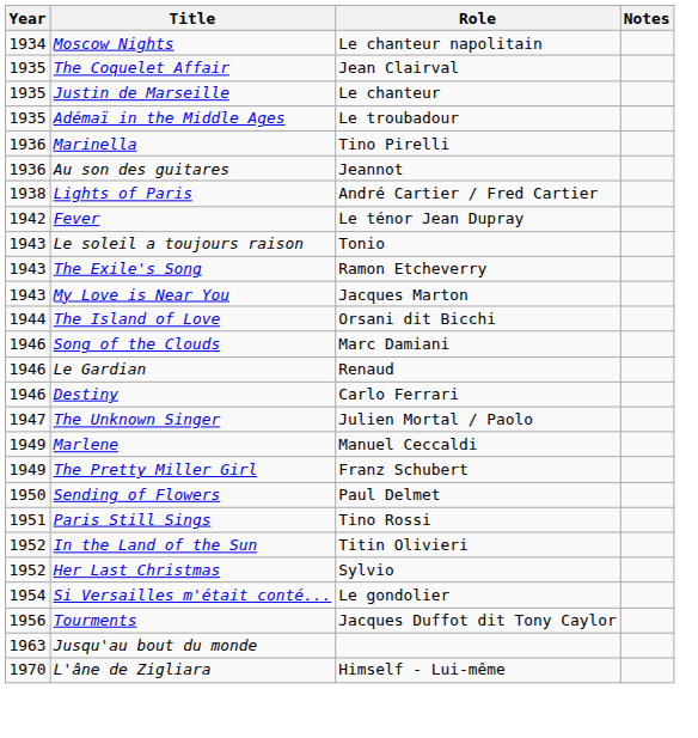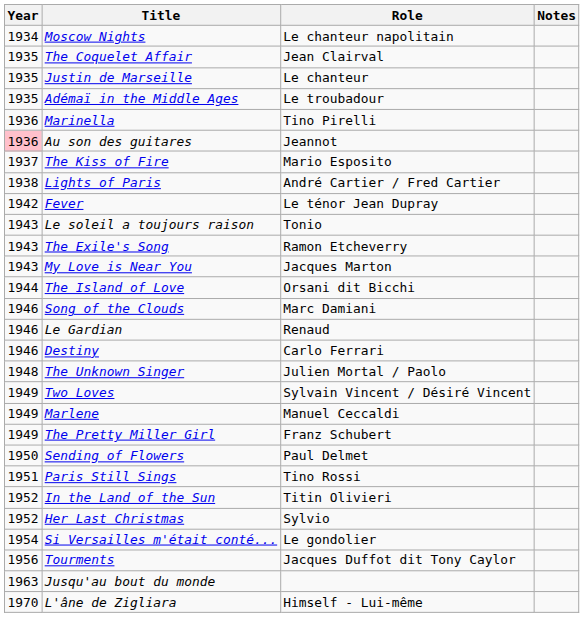 <table class="wikitable">
 <tr>
 <th>Year</th>
 <th>Title</th>
 <th>Role</th>
 <th>Notes</th>
 </tr>
 <tr>
 <td>1934</td>
 <td><em><a href='#'>Moscow Nights</a></em></td>
 <td>Le chanteur napolitain</td>
 <td></td>
 </tr>
 <tr>
 <td>1935</td>
 <td><em><a href='#'>The Coquelet Affair</a></em></td>
 <td>Jean Clairval</td>
 <td></td>
 </tr>
 <tr>
 <td>1935</td>
 <td><em><a href='#'>Justin de Marseille</a></em></td>
 <td>Le chanteur</td>
 <td></td>
 </tr>
 <tr>
 <td>1935</td>
 <td><em><a href='#'>Adémaï in the Middle Ages</a></em></td>
 <td>Le troubadour</td>
 <td></td>
 </tr>
 <tr>
 <td>1936</td>
 <td><em><a href='#'>Marinella</a></em></td>
 <td>Tino Pirelli</td>
 <td></td>
 </tr>
 <tr>
-<td>1936</td>
+<td style="background: pink;">1936</td>
 <td><em>Au son des guitares</em></td>
 <td>Jeannot</td>
+<td></td>
+</tr>
+<tr>
+<td>1937</td>
+<td><em><a href='#'>The Kiss of Fire</a></em></td>
+<td>Mario Esposito</td>
 <td></td>
 </tr>
 <tr>
 <td>1938</td>
 <td><em><a href='#'>Lights of Paris</a></em></td>
 <td>André Cartier / Fred Cartier</td>
 <td></td>
 </tr>
 <tr>
 <td>1942</td>
 <td><em><a href='#'>Fever</a></em></td>
 <td>Le ténor Jean Dupray</td>
 <td></td>
 </tr>
 <tr>
 <td>1943</td>
 <td><em>Le soleil a toujours raison</em></td>
 <td>Tonio</td>
 <td></td>
 </tr>
 <tr>
 <td>1943</td>
 <td><em><a href='#'>The Exile's Song</a></em></td>
 <td>Ramon Etcheverry</td>
 <td></td>
 </tr>
 <tr>
 <td>1943</td>
 <td><em><a href='#'>My Love is Near You</a></em></td>
 <td>Jacques Marton</td>
 <td></td>
 </tr>
 <tr>
 <td>1944</td>
 <td><em><a href='#'>The Island of Love</a></em></td>
 <td>Orsani dit Bicchi</td>
 <td></td>
 </tr>
 <tr>
 <td>1946</td>
 <td><em><a href='#'>Song of the Clouds</a></em></td>
 <td>Marc Damiani</td>
 <td></td>
 </tr>
 <tr>
 <td>1946</td>
 <td><em>Le Gardian</em></td>
 <td>Renaud</td>
 <td></td>
 </tr>
 <tr>
 <td>1946</td>
 <td><em><a href='#'>Destiny</a></em></td>
 <td>Carlo Ferrari</td>
 <td></td>
 </tr>
 <tr>
-<td>1947</td>
+<td>1948</td>
 <td><em><a href='#'>The Unknown Singer</a></em></td>
 <td>Julien Mortal / Paolo</td>
+<td></td>
+</tr>
+<tr>
+<td>1949</td>
+<td><em><a href='#'>Two Loves</a></em></td>
+<td>Sylvain Vincent / Désiré Vincent</td>
 <td></td>
 </tr>
 <tr>
 <td>1949</td>
 <td><em><a href='#'>Marlene</a></em></td>
 <td>Manuel Ceccaldi</td>
 <td></td>
 </tr>
 <tr>
 <td>1949</td>
 <td><em><a href='#'>The Pretty Miller Girl</a></em></td>
 <td>Franz Schubert</td>
 <td></td>
 </tr>
 <tr>
 <td>1950</td>
 <td><em><a href='#'>Sending of Flowers</a></em></td>
 <td>Paul Delmet</td>
 <td></td>
 </tr>
 <tr>
 <td>1951</td>
 <td><em><a href='#'>Paris Still Sings</a></em></td>
 <td>Tino Rossi</td>
 <td></td>
 </tr>
 <tr>
 <td>1952</td>
 <td><em><a href='#'>In the Land of the Sun</a></em></td>
 <td>Titin Olivieri</td>
 <td></td>
 </tr>
 <tr>
 <td>1952</td>
 <td><em><a href='#'>Her Last Christmas</a></em></td>
 <td>Sylvio</td>
 <td></td>
 </tr>
 <tr>
 <td>1954</td>
 <td><em><a href='#'>Si Versailles m'était conté...</a></em></td>
 <td>Le gondolier</td>
 <td></td>
 </tr>
 <tr>
 <td>1956</td>
 <td><em><a href='#'>Tourments</a></em></td>
 <td>Jacques Duffot dit Tony Caylor</td>
 <td></td>
 </tr>
 <tr>
 <td>1963</td>
 <td><em>Jusqu'au bout du monde</em></td>
 <td></td>
 <td></td>
 </tr>
 <tr>
 <td>1970</td>
 <td><em>L'âne de Zigliara</em></td>
 <td>Himself - Lui-même</td>
 <td></td>
 </tr>
 </table>
